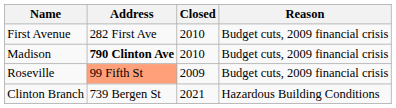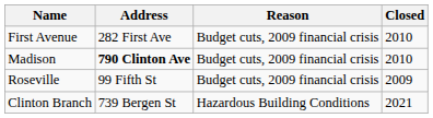 <table class="wikitable">
 <tr>
 <th>Name</th>
 <th>Address</th>
+<th>Reason</th>
 <th>Closed</th>
-<th>Reason</th>
 </tr>
 <tr>
 <td>First Avenue</td>
 <td>282 First Ave</td>
+<td>Budget cuts, 2009 financial crisis</td>
 <td>2010</td>
-<td>Budget cuts, 2009 financial crisis</td>
 </tr>
 <tr>
 <td>Madison</td>
 <td><strong>790 Clinton Ave</strong></td>
+<td>Budget cuts, 2009 financial crisis</td>
 <td>2010</td>
-<td>Budget cuts, 2009 financial crisis</td>
 </tr>
 <tr>
 <td>Roseville</td>
-<td style="background: lightsalmon;">99 Fifth St</td>
+<td>99 Fifth St</td>
+<td>Budget cuts, 2009 financial crisis</td>
 <td>2009</td>
-<td>Budget cuts, 2009 financial crisis</td>
 </tr>
 <tr>
 <td>Clinton Branch</td>
 <td>739 Bergen St</td>
+<td>Hazardous Building Conditions</td>
 <td>2021</td>
-<td>Hazardous Building Conditions</td>
 </tr>
 </table>
